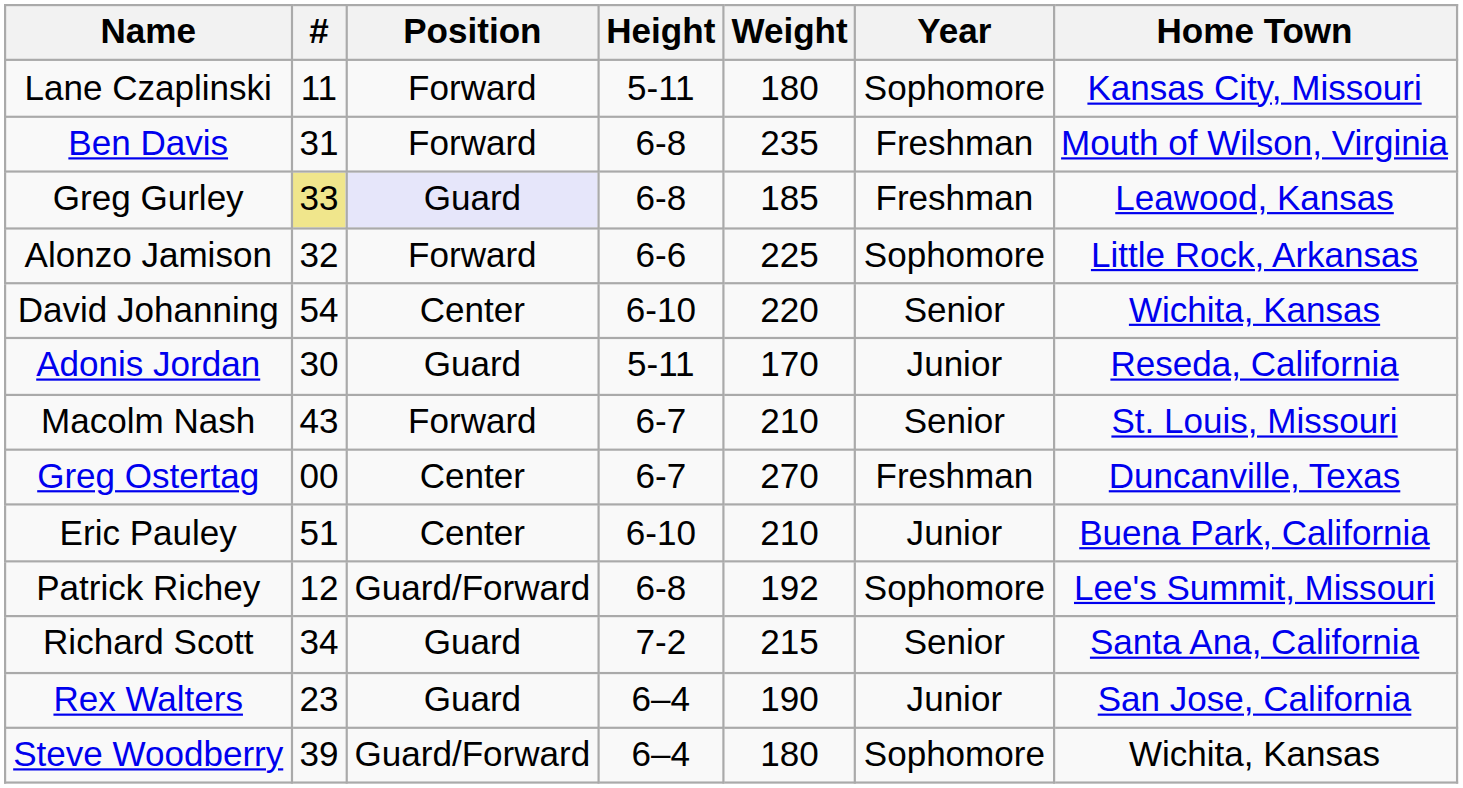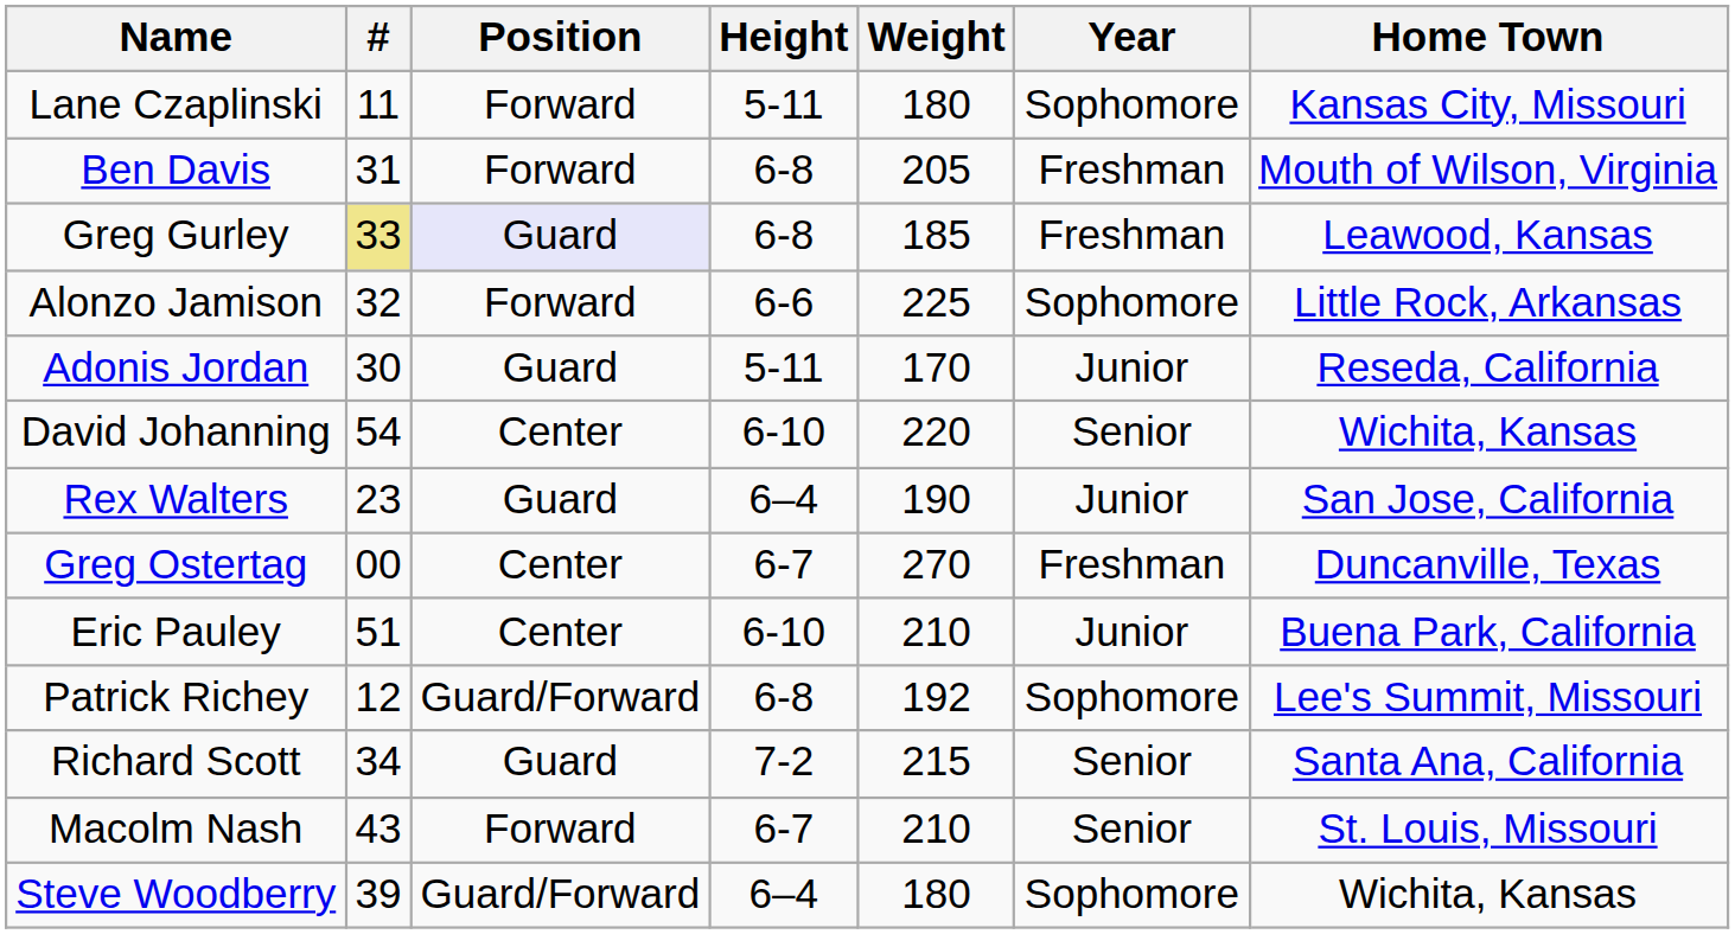 <table class="wikitable" style="text-align: center;">
 <tr>
 <th>Name</th>
 <th>#</th>
 <th>Position</th>
 <th>Height</th>
 <th>Weight</th>
 <th>Year</th>
 <th>Home Town</th>
 </tr>
 <tr>
 <td>Lane Czaplinski</td>
 <td>11</td>
 <td>Forward</td>
 <td>5-11</td>
 <td>180</td>
 <td>Sophomore</td>
 <td><a href='#'>Kansas City, Missouri</a></td>
 </tr>
 <tr>
 <td><a href='#'>Ben Davis</a></td>
 <td>31</td>
 <td>Forward</td>
 <td>6-8</td>
-<td>235</td>
+<td>205</td>
 <td>Freshman</td>
 <td><a href='#'>Mouth of Wilson, Virginia</a></td>
 </tr>
 <tr>
 <td>Greg Gurley</td>
 <td style="background: khaki;">33</td>
 <td style="background: lavender;">Guard</td>
 <td>6-8</td>
 <td>185</td>
 <td>Freshman</td>
 <td><a href='#'>Leawood, Kansas</a></td>
 </tr>
 <tr>
 <td>Alonzo Jamison</td>
 <td>32</td>
 <td>Forward</td>
 <td>6-6</td>
 <td>225</td>
 <td>Sophomore</td>
 <td><a href='#'>Little Rock, Arkansas</a></td>
 </tr>
 <tr>
+<td><a href='#'>Adonis Jordan</a></td>
+<td>30</td>
+<td>Guard</td>
+<td>5-11</td>
+<td>170</td>
+<td>Junior</td>
+<td><a href='#'>Reseda, California</a></td>
+</tr>
+<tr>
 <td>David Johanning</td>
 <td>54</td>
 <td>Center</td>
 <td>6-10</td>
 <td>220</td>
 <td>Senior</td>
 <td><a href='#'>Wichita, Kansas</a></td>
 </tr>
 <tr>
-<td><a href='#'>Adonis Jordan</a></td>
-<td>30</td>
+<td><a href='#'>Rex Walters</a></td>
+<td>23</td>
 <td>Guard</td>
-<td>5-11</td>
-<td>170</td>
+<td>6–4</td>
+<td>190</td>
 <td>Junior</td>
-<td><a href='#'>Reseda, California</a></td>
-</tr>
-<tr>
-<td>Macolm Nash</td>
-<td>43</td>
-<td>Forward</td>
-<td>6-7</td>
-<td>210</td>
-<td>Senior</td>
-<td><a href='#'>St. Louis, Missouri</a></td>
+<td><a href='#'>San Jose, California</a></td>
 </tr>
 <tr>
 <td><a href='#'>Greg Ostertag</a></td>
 <td>00</td>
 <td>Center</td>
 <td>6-7</td>
 <td>270</td>
 <td>Freshman</td>
 <td><a href='#'>Duncanville, Texas</a></td>
 </tr>
 <tr>
 <td>Eric Pauley</td>
 <td>51</td>
 <td>Center</td>
 <td>6-10</td>
 <td>210</td>
 <td>Junior</td>
 <td><a href='#'>Buena Park, California</a></td>
 </tr>
 <tr>
 <td>Patrick Richey</td>
 <td>12</td>
 <td>Guard/Forward</td>
 <td>6-8</td>
 <td>192</td>
 <td>Sophomore</td>
 <td><a href='#'>Lee's Summit, Missouri</a></td>
 </tr>
 <tr>
 <td>Richard Scott</td>
 <td>34</td>
 <td>Guard</td>
 <td>7-2</td>
 <td>215</td>
 <td>Senior</td>
 <td><a href='#'>Santa Ana, California</a></td>
 </tr>
 <tr>
-<td><a href='#'>Rex Walters</a></td>
-<td>23</td>
-<td>Guard</td>
-<td>6–4</td>
-<td>190</td>
-<td>Junior</td>
-<td><a href='#'>San Jose, California</a></td>
+<td>Macolm Nash</td>
+<td>43</td>
+<td>Forward</td>
+<td>6-7</td>
+<td>210</td>
+<td>Senior</td>
+<td><a href='#'>St. Louis, Missouri</a></td>
 </tr>
 <tr>
 <td><a href='#'>Steve Woodberry</a></td>
 <td>39</td>
 <td>Guard/Forward</td>
 <td>6–4</td>
 <td>180</td>
 <td>Sophomore</td>
 <td>Wichita, Kansas</td>
 </tr>
 </table>
